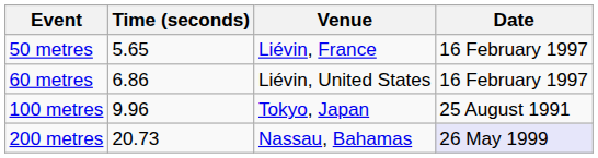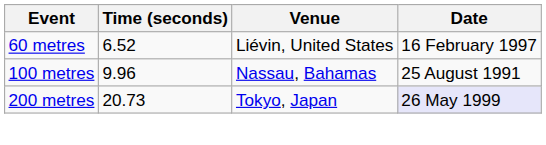 <table class="wikitable" style="border-collapse: collapse; font-size: 95%;">
 <tr>
 <th>Event</th>
 <th>Time (seconds)</th>
 <th>Venue</th>
 <th>Date</th>
 </tr>
 <tr>
-<td><a href='#'>50 metres</a></td>
-<td>5.65</td>
-<td><a href='#'>Liévin</a>, <a href='#'>France</a></td>
-<td>16 February 1997</td>
-</tr>
-<tr>
 <td><a href='#'>60 metres</a></td>
-<td>6.86</td>
+<td>6.52</td>
 <td>Liévin, United States</td>
 <td>16 February 1997</td>
 </tr>
 <tr>
 <td><a href='#'>100 metres</a></td>
 <td>9.96</td>
-<td><a href='#'>Tokyo</a>, <a href='#'>Japan</a></td>
+<td><a href='#'>Nassau</a>, <a href='#'>Bahamas</a></td>
 <td>25 August 1991</td>
 </tr>
 <tr>
 <td><a href='#'>200 metres</a></td>
 <td>20.73</td>
-<td><a href='#'>Nassau</a>, <a href='#'>Bahamas</a></td>
+<td><a href='#'>Tokyo</a>, <a href='#'>Japan</a></td>
 <td style="background: lavender;">26 May 1999</td>
 </tr>
 </table>
